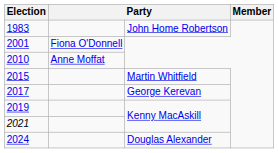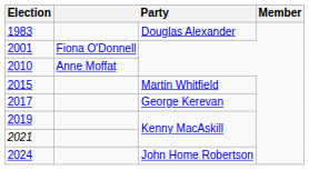 <table class="wikitable">
 <tr>
 <th>Election</th>
 <th colspan="2">Party</th>
 <th>Member</th>
 </tr>
 <tr>
 <td><a href='#'>1983</a></td>
 <td></td>
-<td><a href='#'>John Home Robertson</a></td>
+<td><a href='#'>Douglas Alexander</a></td>
 </tr>
 <tr>
 <td><a href='#'>2001</a></td>
 <td><a href='#'>Fiona O'Donnell</a></td>
 </tr>
 <tr>
 <td><a href='#'>2010</a></td>
 <td><a href='#'>Anne Moffat</a></td>
 </tr>
 <tr>
 <td><a href='#'>2015</a></td>
 <td></td>
 <td><a href='#'>Martin Whitfield</a></td>
 </tr>
 <tr>
 <td><a href='#'>2017</a></td>
 <td></td>
 <td><a href='#'>George Kerevan</a></td>
 </tr>
 <tr>
 <td><a href='#'>2019</a></td>
 <td></td>
 <td rowspan="2"><a href='#'>Kenny MacAskill</a></td>
 </tr>
 <tr>
 <td><em>2021</em></td>
 <td></td>
 </tr>
 <tr>
 <td><a href='#'>2024</a></td>
 <td></td>
-<td><a href='#'>Douglas Alexander</a></td>
+<td><a href='#'>John Home Robertson</a></td>
 </tr>
 </table>
